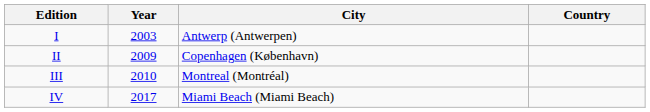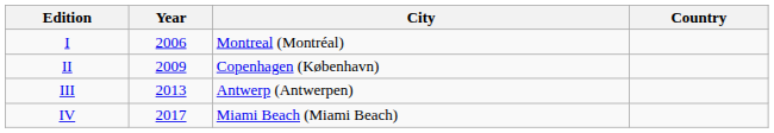 <table class="wikitable" border="1" width=50%>
 <tr>
 <th>Edition</th>
 <th>Year</th>
 <th>City</th>
 <th>Country</th>
 </tr>
 <tr>
 <td align=center><a href='#'>I</a></td>
-<td align=center><a href='#'>2003</a></td>
-<td><a href='#'>Antwerp</a> (Antwerpen)</td>
+<td align=center><a href='#'>2006</a></td>
+<td><a href='#'>Montreal</a> (Montréal)</td>
 <td></td>
 </tr>
 <tr>
 <td align=center><a href='#'>II</a></td>
 <td align=center><a href='#'>2009</a></td>
 <td><a href='#'>Copenhagen</a> (København)</td>
 <td></td>
 </tr>
 <tr>
 <td align=center><a href='#'>III</a></td>
-<td align=center><a href='#'>2010</a></td>
-<td><a href='#'>Montreal</a> (Montréal)</td>
+<td align=center><a href='#'>2013</a></td>
+<td><a href='#'>Antwerp</a> (Antwerpen)</td>
 <td></td>
 </tr>
 <tr>
 <td align=center><a href='#'>IV</a></td>
 <td align=center><a href='#'>2017</a></td>
 <td><a href='#'>Miami Beach</a> (Miami Beach)</td>
 <td></td>
 </tr>
 </table>
